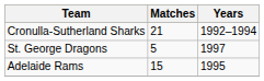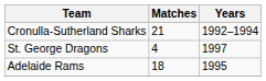 <table class="wikitable">
 <tr bgcolor=#bdb76b>
 <th>Team</th>
 <th>Matches</th>
 <th>Years</th>
 </tr>
 <tr>
 <td>Cronulla-Sutherland Sharks</td>
 <td>21</td>
 <td>1992–1994</td>
 </tr>
 <tr>
 <td>St. George Dragons</td>
-<td>5</td>
+<td>4</td>
 <td>1997</td>
 </tr>
 <tr>
 <td>Adelaide Rams</td>
-<td>15</td>
+<td>18</td>
 <td>1995</td>
 </tr>
 <tr>
 </tr>
 </table>
